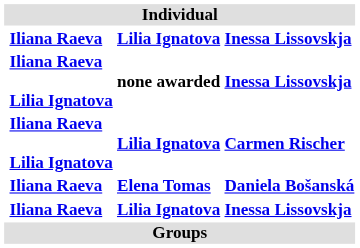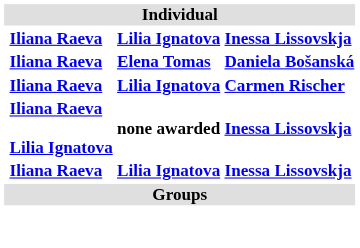 <table>
 <tr bgcolor="DFDFDF">
 <td colspan="4" align="center"><strong>Individual</strong></td>
 </tr>
 <tr>
 <th scope=row style="text-align:left"></th>
 <td><strong><a href='#'>Iliana Raeva</a></strong><br></td>
 <td><strong><a href='#'>Lilia Ignatova </a></strong><br></td>
 <td><strong><a href='#'>Inessa Lissovskja</a></strong><br></td>
 </tr>
 <tr>
 <th scope=row style="text-align:left"></th>
-<td><strong><a href='#'>Iliana Raeva</a></strong><br><small></small><br><strong><a href='#'>Lilia Ignatova</a></strong><br><small></small></td>
-<td><strong>none awarded</strong></td>
-<td><strong><a href='#'>Inessa Lissovskja</a></strong><br></td>
+<td><strong><a href='#'>Iliana Raeva</a></strong><br></td>
+<td><strong><a href='#'>Elena Tomas</a></strong><br></td>
+<td><strong><a href='#'>Daniela Bošanská</a></strong><br></td>
 </tr>
 <tr>
 <th scope=row style="text-align:left"></th>
-<td><strong><a href='#'>Iliana Raeva</a></strong><br><small></small><br><strong><a href='#'>Lilia Ignatova</a></strong><br><small></small></td>
+<td><strong><a href='#'>Iliana Raeva</a></strong><br></td>
 <td><strong><a href='#'>Lilia Ignatova</a></strong><br></td>
 <td><strong><a href='#'>Carmen Rischer</a></strong><br></td>
 </tr>
 <tr>
 <th scope=row style="text-align:left"></th>
-<td><strong><a href='#'>Iliana Raeva</a></strong><br></td>
-<td><strong><a href='#'>Elena Tomas</a></strong><br></td>
-<td><strong><a href='#'>Daniela Bošanská</a></strong><br></td>
+<td><strong><a href='#'>Iliana Raeva</a></strong><br><small></small><br><strong><a href='#'>Lilia Ignatova</a></strong><br><small></small></td>
+<td><strong>none awarded</strong></td>
+<td><strong><a href='#'>Inessa Lissovskja</a></strong><br></td>
 </tr>
 <tr>
 <th scope=row style="text-align:left"></th>
 <td><strong><a href='#'>Iliana Raeva</a></strong><br></td>
 <td><strong><a href='#'>Lilia Ignatova </a></strong><br></td>
 <td><strong><a href='#'>Inessa Lissovskja</a></strong><br></td>
 </tr>
 <tr bgcolor="DFDFDF">
 <td colspan="4" align="center"><strong>Groups</strong></td>
 </tr>
 <tr>
 <th scope=row style="text-align:left"></th>
 <td><strong></strong></td>
 <td><strong></strong></td>
 <td><strong></strong></td>
 </tr>
 </table>
